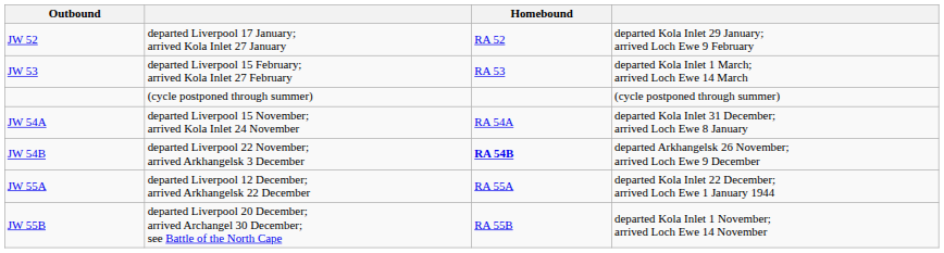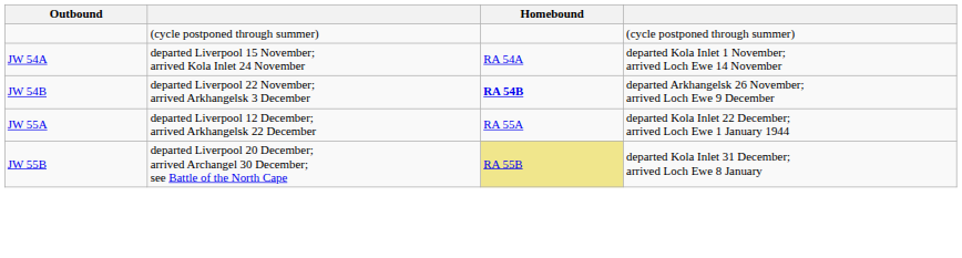 <table class="wikitable" width="100%">
 <tr>
 <th width="15%">Outbound</th>
 <th width="35%"></th>
 <th width="15%">Homebound</th>
 <th width="35%"></th>
-</tr>
-<tr>
-<td><a href='#'>JW 52</a></td>
-<td>departed Liverpool 17 January;<br>arrived Kola Inlet 27 January</td>
-<td><a href='#'>RA 52</a></td>
-<td>departed  Kola Inlet 29 January;<br>arrived Loch Ewe 9 February</td>
-</tr>
-<tr>
-<td><a href='#'>JW 53</a></td>
-<td>departed Liverpool 15 February;<br>arrived Kola Inlet 27 February</td>
-<td><a href='#'>RA 53</a></td>
-<td>departed Kola Inlet 1 March;<br>arrived Loch Ewe 14 March</td>
 </tr>
 <tr>
 <td></td>
 <td>(cycle postponed through summer)</td>
 <td></td>
 <td>(cycle postponed through summer)</td>
 </tr>
 <tr>
 <td><a href='#'>JW 54A</a></td>
 <td>departed Liverpool 15 November;<br>arrived Kola Inlet 24 November</td>
 <td><a href='#'>RA 54A</a></td>
-<td>departed Kola Inlet 31 December;<br>arrived Loch Ewe 8 January</td>
+<td>departed Kola Inlet 1 November;<br>arrived Loch Ewe 14 November</td>
 </tr>
 <tr>
 <td><a href='#'>JW 54B</a></td>
 <td>departed Liverpool 22 November;<br>arrived Arkhangelsk 3 December</td>
 <td><strong><a href='#'>RA 54B</a></strong></td>
 <td>departed Arkhangelsk 26 November;<br>arrived Loch Ewe 9 December</td>
 </tr>
 <tr>
 <td><a href='#'>JW 55A</a></td>
 <td>departed Liverpool 12 December;<br>arrived Arkhangelsk 22 December</td>
 <td><a href='#'>RA 55A</a></td>
 <td>departed Kola Inlet 22 December;<br>arrived Loch Ewe 1 January 1944</td>
 </tr>
 <tr>
 <td><a href='#'>JW 55B</a></td>
 <td>departed Liverpool 20 December;<br>arrived Archangel 30 December;<br>see <a href='#'>Battle of the North Cape</a></td>
-<td><a href='#'>RA 55B</a></td>
-<td>departed Kola Inlet 1 November;<br>arrived Loch Ewe 14 November</td>
+<td style="background: khaki;"><a href='#'>RA 55B</a></td>
+<td>departed Kola Inlet 31 December;<br>arrived Loch Ewe 8 January</td>
 </tr>
 </table>
